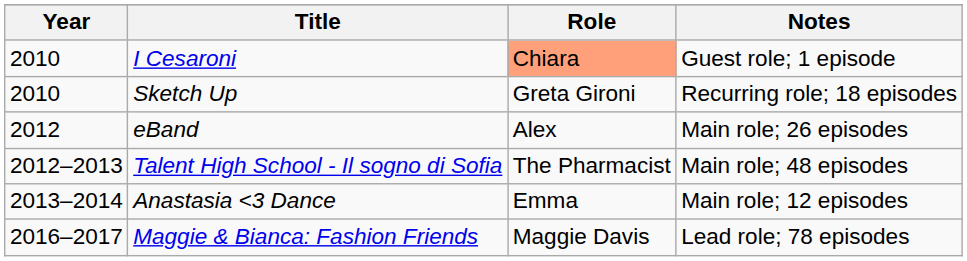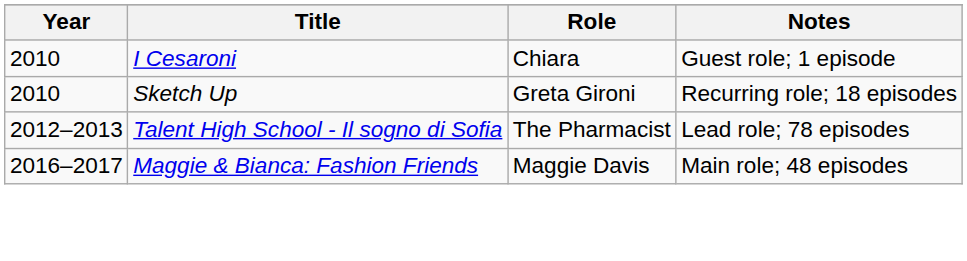 <table class="wikitable">
 <tr>
 </tr>
 <tr>
 <th>Year</th>
 <th>Title</th>
 <th>Role</th>
 <th>Notes</th>
 </tr>
 <tr>
 <td>2010</td>
 <td><em><a href='#'>I Cesaroni</a></em></td>
-<td style="background: lightsalmon;">Chiara</td>
+<td>Chiara</td>
 <td>Guest role; 1 episode</td>
 </tr>
 <tr>
 <td>2010</td>
 <td><em>Sketch Up</em></td>
 <td>Greta Gironi</td>
 <td>Recurring role; 18 episodes</td>
 </tr>
 <tr>
-<td>2012</td>
-<td><em>eBand</em></td>
-<td>Alex</td>
-<td>Main role; 26 episodes</td>
-</tr>
-<tr>
 <td>2012–2013</td>
 <td><em><a href='#'>Talent High School - Il sogno di Sofia</a></em></td>
 <td>The Pharmacist</td>
-<td>Main role; 48 episodes</td>
-</tr>
-<tr>
-<td>2013–2014</td>
-<td><em>Anastasia <3 Dance</em></td>
-<td>Emma</td>
-<td>Main role; 12 episodes</td>
+<td>Lead role; 78 episodes</td>
 </tr>
 <tr>
 <td>2016–2017</td>
 <td><em><a href='#'>Maggie & Bianca: Fashion Friends</a></em></td>
 <td>Maggie Davis</td>
-<td>Lead role; 78 episodes</td>
+<td>Main role; 48 episodes</td>
 </tr>
 </table>
